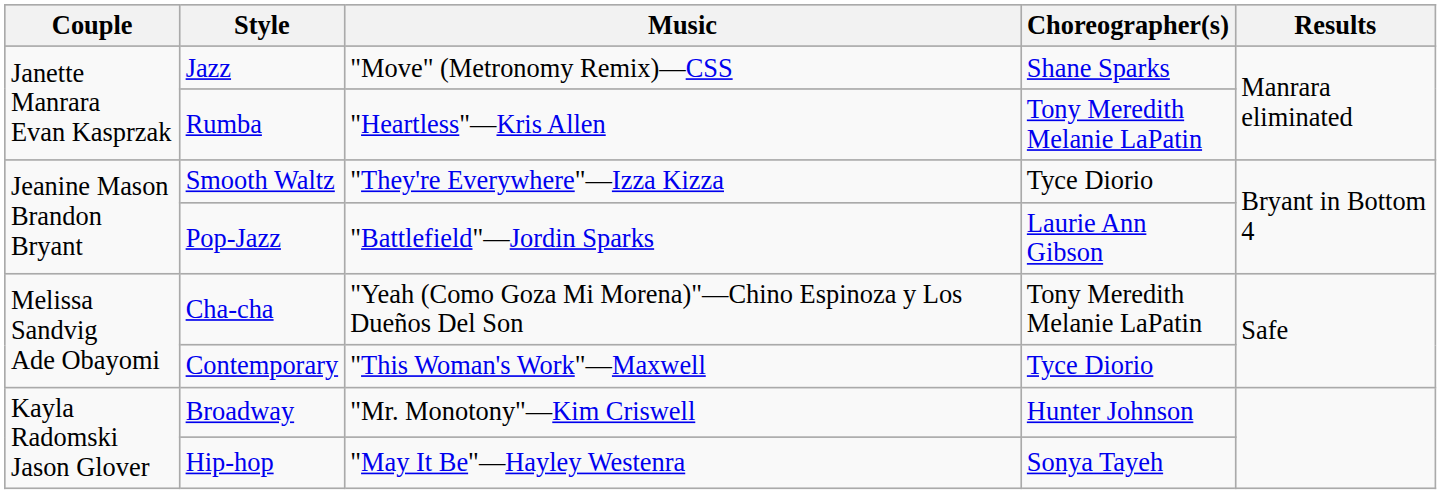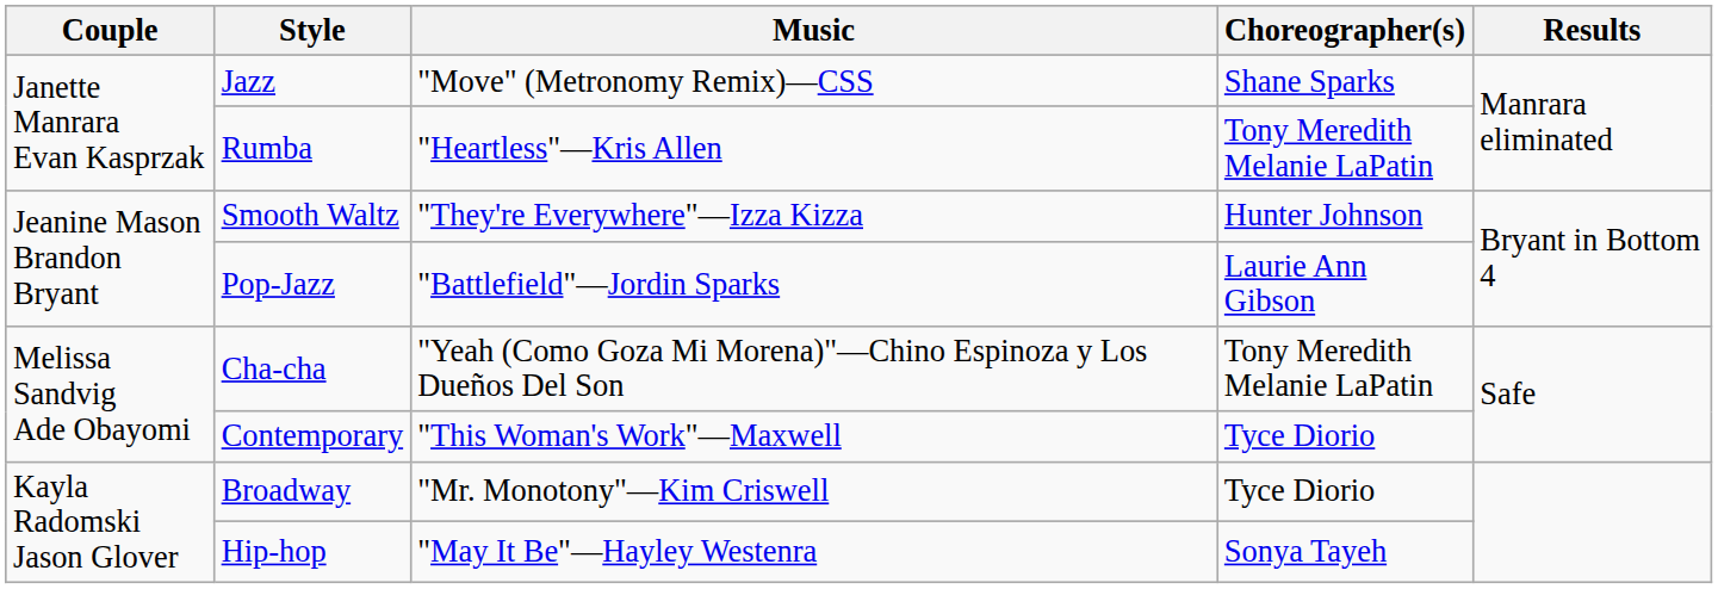 <table class="wikitable">
 <tr>
 <th>Couple</th>
 <th>Style</th>
 <th>Music</th>
 <th>Choreographer(s)</th>
 <th>Results</th>
 </tr>
 <tr>
 <td rowspan="2">Janette Manrara<br>Evan Kasprzak</td>
 <td><a href='#'>Jazz</a></td>
 <td>"Move" (Metronomy Remix)—<a href='#'>CSS</a></td>
 <td><a href='#'>Shane Sparks</a></td>
 <td rowspan="2">Manrara eliminated</td>
 </tr>
 <tr>
 <td><a href='#'>Rumba</a></td>
 <td>"<a href='#'>Heartless</a>"—<a href='#'>Kris Allen</a></td>
 <td><a href='#'>Tony Meredith</a><br><a href='#'>Melanie LaPatin</a></td>
 </tr>
 <tr>
 <td rowspan="2">Jeanine Mason<br>Brandon Bryant</td>
 <td><a href='#'>Smooth Waltz</a></td>
 <td>"<a href='#'>They're Everywhere</a>"—<a href='#'>Izza Kizza</a></td>
-<td>Tyce Diorio</td>
+<td><a href='#'>Hunter Johnson</a></td>
 <td rowspan="2">Bryant in Bottom 4</td>
 </tr>
 <tr>
 <td><a href='#'>Pop-Jazz</a></td>
 <td>"<a href='#'>Battlefield</a>"—<a href='#'>Jordin Sparks</a></td>
 <td><a href='#'>Laurie Ann Gibson</a></td>
 </tr>
 <tr>
 <td rowspan="2">Melissa Sandvig<br>Ade Obayomi</td>
 <td><a href='#'>Cha-cha</a></td>
 <td>"Yeah (Como Goza Mi Morena)"—Chino Espinoza y Los Dueños Del Son</td>
 <td>Tony Meredith<br>Melanie LaPatin</td>
 <td rowspan="2">Safe</td>
 </tr>
 <tr>
 <td><a href='#'>Contemporary</a></td>
 <td>"<a href='#'>This Woman's Work</a>"—<a href='#'>Maxwell</a></td>
 <td><a href='#'>Tyce Diorio</a></td>
 </tr>
 <tr>
 <td rowspan="2">Kayla Radomski<br>Jason Glover</td>
 <td><a href='#'>Broadway</a></td>
 <td>"Mr. Monotony"—<a href='#'>Kim Criswell</a></td>
-<td><a href='#'>Hunter Johnson</a></td>
+<td>Tyce Diorio</td>
 <td rowspan="2"></td>
 </tr>
 <tr>
 <td><a href='#'>Hip-hop</a></td>
 <td>"<a href='#'>May It Be</a>"—<a href='#'>Hayley Westenra</a></td>
 <td><a href='#'>Sonya Tayeh</a></td>
 </tr>
 </table>
